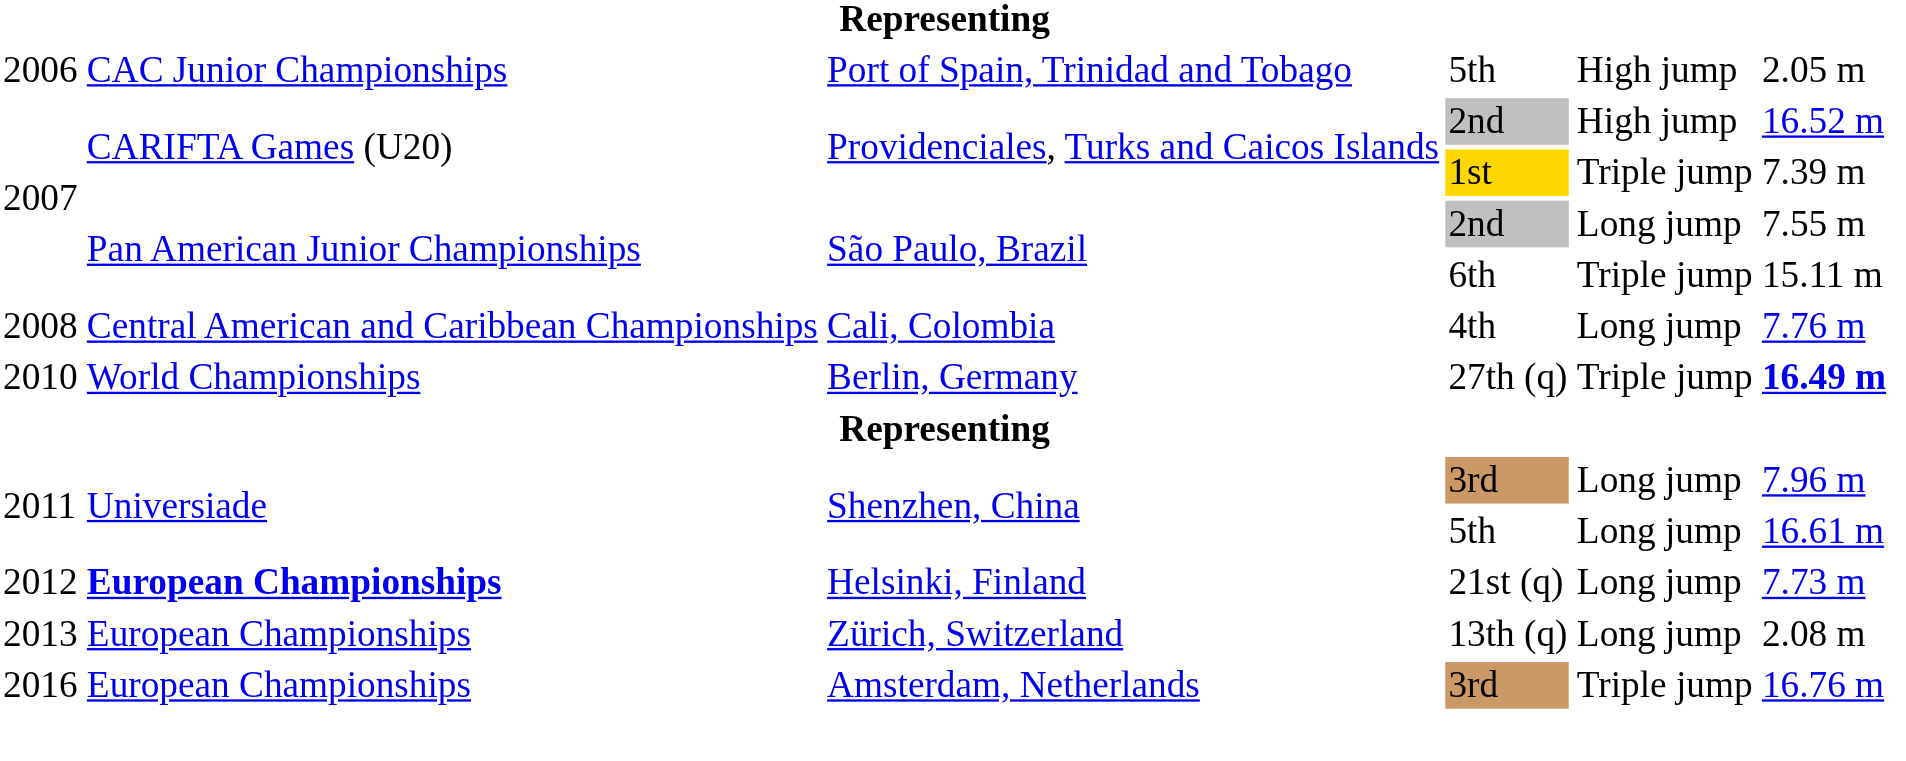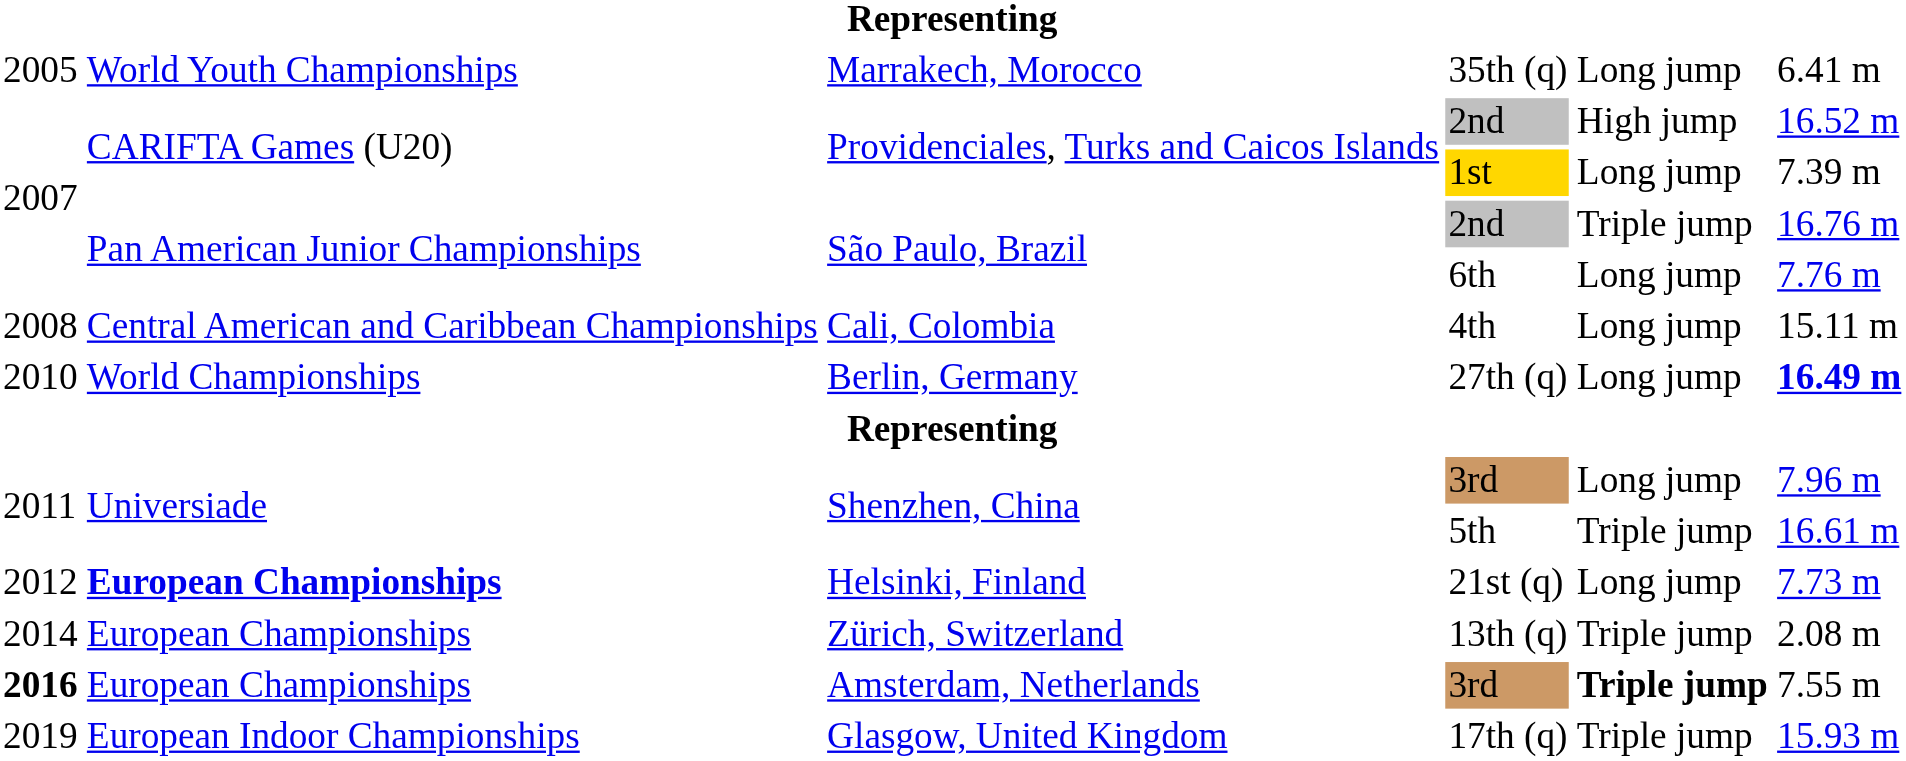 <table>
 <tr>
 <th colspan="6">Representing </th>
 </tr>
 <tr>
-<td>2006</td>
-<td><a href='#'>CAC Junior Championships</a></td>
-<td><a href='#'>Port of Spain, Trinidad and Tobago</a></td>
-<td>5th</td>
-<td>High jump</td>
-<td>2.05 m</td>
+<td>2005</td>
+<td><a href='#'>World Youth Championships</a></td>
+<td><a href='#'>Marrakech, Morocco</a></td>
+<td>35th (q)</td>
+<td>Long jump</td>
+<td>6.41 m</td>
 </tr>
 <tr>
 <td rowspan=4>2007</td>
 <td rowspan=2><a href='#'>CARIFTA Games</a> (U20)</td>
 <td rowspan=2><a href='#'>Providenciales</a>, <a href='#'>Turks and Caicos Islands</a></td>
 <td bgcolor=silver>2nd</td>
 <td>High jump</td>
 <td><a href='#'>16.52 m</a></td>
 </tr>
 <tr>
 <td bgcolor=gold>1st</td>
-<td>Triple jump</td>
+<td>Long jump</td>
 <td>7.39 m</td>
 </tr>
 <tr>
 <td rowspan=2><a href='#'>Pan American Junior Championships</a></td>
 <td rowspan=2><a href='#'>São Paulo, Brazil</a></td>
 <td bgcolor=silver>2nd</td>
-<td>Long jump</td>
-<td>7.55 m</td>
+<td>Triple jump</td>
+<td><a href='#'>16.76 m</a></td>
 </tr>
 <tr>
 <td>6th</td>
-<td>Triple jump</td>
-<td>15.11 m</td>
+<td>Long jump</td>
+<td><a href='#'>7.76 m</a></td>
 </tr>
 <tr>
 <td>2008</td>
 <td><a href='#'>Central American and Caribbean Championships</a></td>
 <td><a href='#'>Cali, Colombia</a></td>
 <td>4th</td>
 <td>Long jump</td>
-<td><a href='#'>7.76 m</a></td>
+<td>15.11 m</td>
 </tr>
 <tr>
 <td>2010</td>
 <td><a href='#'>World Championships</a></td>
 <td><a href='#'>Berlin, Germany</a></td>
 <td>27th (q)</td>
-<td>Triple jump</td>
+<td>Long jump</td>
 <td><strong><a href='#'>16.49 m</a></strong></td>
 </tr>
 <tr>
 <th colspan="6">Representing </th>
 </tr>
 <tr>
 <td rowspan=2>2011</td>
 <td rowspan=2><a href='#'>Universiade</a></td>
 <td rowspan=2><a href='#'>Shenzhen, China</a></td>
 <td bgcolor=cc9966>3rd</td>
 <td>Long jump</td>
 <td><a href='#'>7.96 m</a></td>
 </tr>
 <tr>
 <td>5th</td>
-<td>Long jump</td>
+<td>Triple jump</td>
 <td><a href='#'>16.61 m</a></td>
 </tr>
 <tr>
 <td>2012</td>
 <td><strong><a href='#'>European Championships</a></strong></td>
 <td><a href='#'>Helsinki, Finland</a></td>
 <td>21st (q)</td>
 <td>Long jump</td>
 <td><a href='#'>7.73 m</a></td>
 </tr>
 <tr>
-<td>2013</td>
+<td>2014</td>
 <td><a href='#'>European Championships</a></td>
 <td><a href='#'>Zürich, Switzerland</a></td>
 <td>13th (q)</td>
-<td>Long jump</td>
+<td>Triple jump</td>
 <td>2.08 m</td>
 </tr>
 <tr>
-<td>2016</td>
+<td><strong>2016</strong></td>
 <td><a href='#'>European Championships</a></td>
 <td><a href='#'>Amsterdam, Netherlands</a></td>
 <td bgcolor=cc9966>3rd</td>
+<td><strong>Triple jump</strong></td>
+<td>7.55 m</td>
+</tr>
+<tr>
+<td>2019</td>
+<td><a href='#'>European Indoor Championships</a></td>
+<td><a href='#'>Glasgow, United Kingdom</a></td>
+<td>17th (q)</td>
 <td>Triple jump</td>
-<td><a href='#'>16.76 m</a></td>
+<td><a href='#'>15.93 m</a></td>
 </tr>
 </table>
